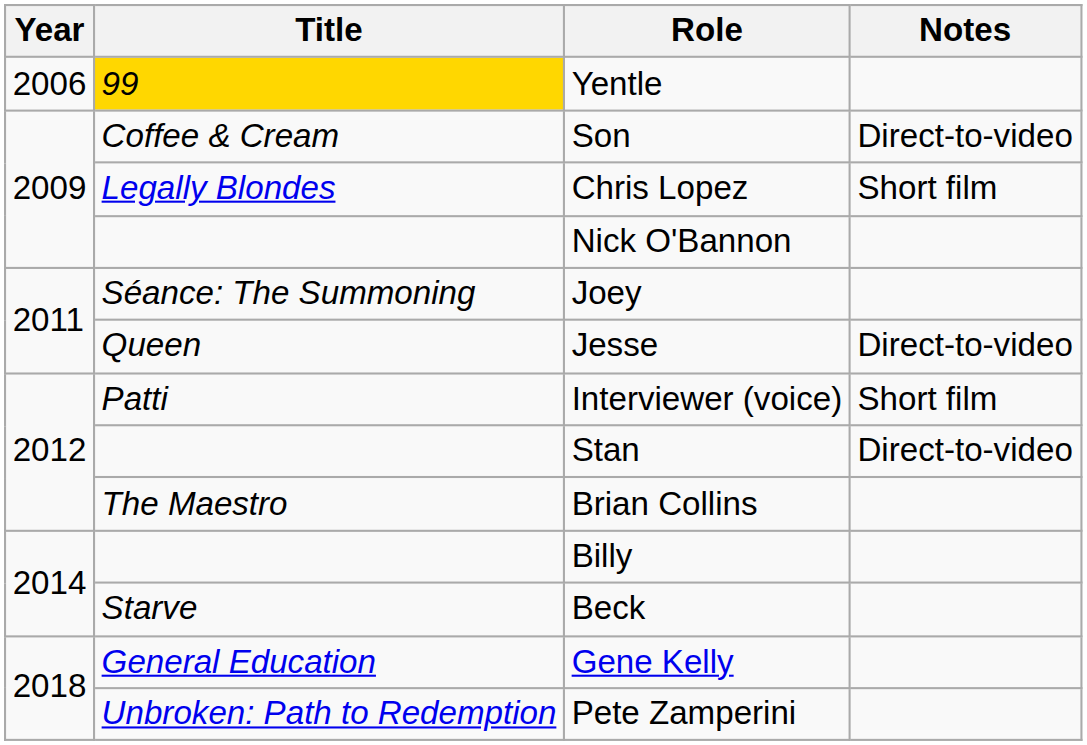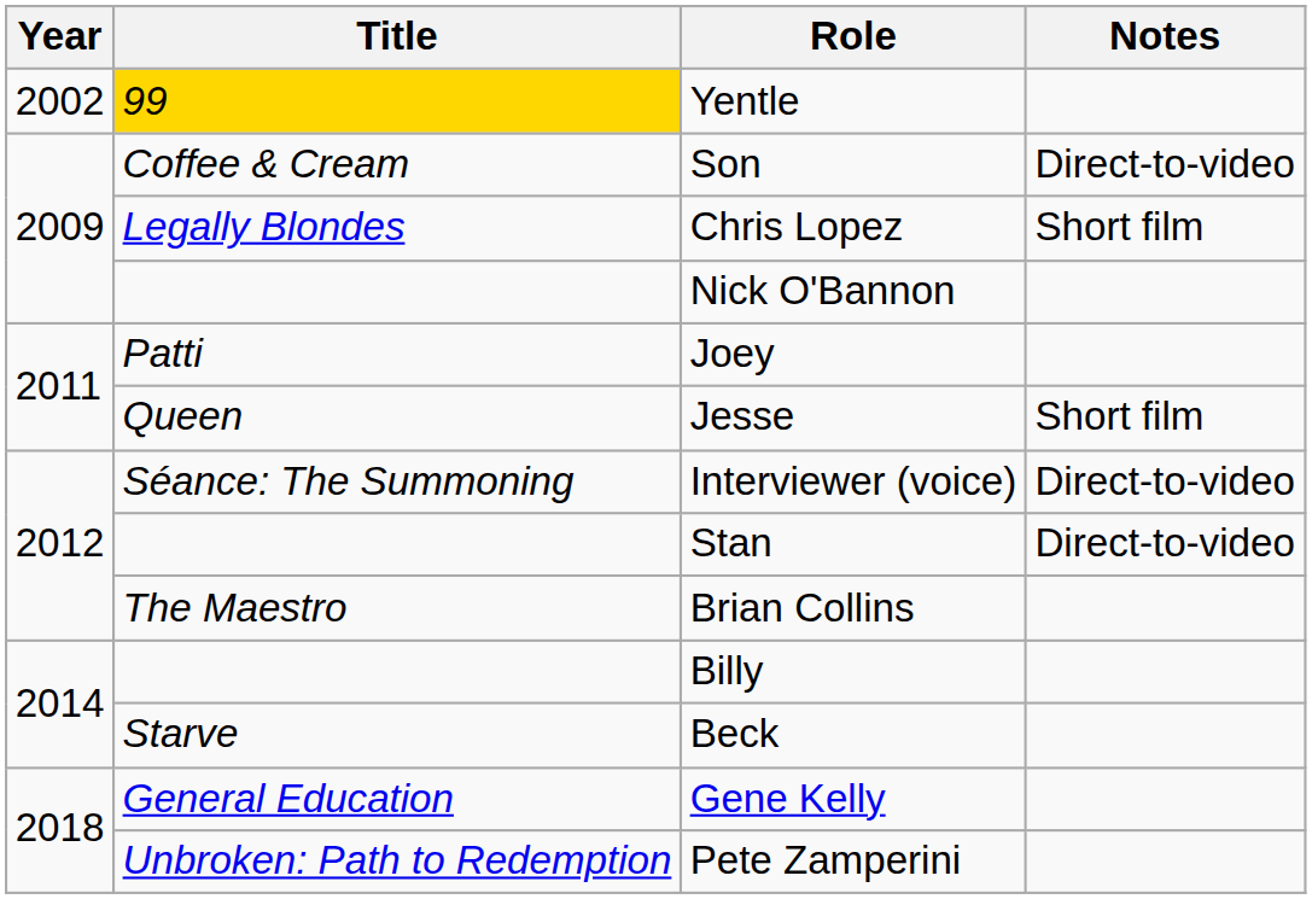 <table class="wikitable sortable">
 <tr>
 <th>Year</th>
 <th>Title</th>
 <th>Role</th>
 <th class="unsortable">Notes</th>
 </tr>
 <tr>
-<td>2006</td>
+<td>2002</td>
 <td style="background: gold;"><em>99</em></td>
 <td>Yentle</td>
 <td></td>
 </tr>
 <tr>
 <td rowspan="3">2009</td>
 <td><em>Coffee & Cream</em></td>
 <td>Son</td>
 <td>Direct-to-video</td>
 </tr>
 <tr>
 <td><em><a href='#'>Legally Blondes</a></em></td>
 <td>Chris Lopez</td>
 <td>Short film</td>
 </tr>
 <tr>
 <td><em></em></td>
 <td>Nick O'Bannon</td>
 <td></td>
 </tr>
 <tr>
 <td rowspan="2">2011</td>
-<td><em>Séance: The Summoning</em></td>
+<td><em>Patti</em></td>
 <td>Joey</td>
 <td></td>
 </tr>
 <tr>
 <td><em>Queen</em></td>
 <td>Jesse</td>
-<td>Direct-to-video</td>
+<td>Short film</td>
 </tr>
 <tr>
 <td rowspan="3">2012</td>
-<td><em>Patti</em></td>
+<td><em>Séance: The Summoning</em></td>
 <td>Interviewer (voice)</td>
-<td>Short film</td>
+<td>Direct-to-video</td>
 </tr>
 <tr>
 <td><em></em></td>
 <td>Stan</td>
 <td>Direct-to-video</td>
 </tr>
 <tr>
 <td><em>The Maestro</em></td>
 <td>Brian Collins</td>
 <td></td>
 </tr>
 <tr>
 <td rowspan="2">2014</td>
 <td><em></em></td>
 <td>Billy</td>
 <td></td>
 </tr>
 <tr>
 <td><em>Starve</em></td>
 <td>Beck</td>
 <td></td>
 </tr>
 <tr>
 <td rowspan="2">2018</td>
 <td><em><a href='#'>General Education</a></em></td>
 <td><a href='#'>Gene Kelly</a></td>
 <td></td>
 </tr>
 <tr>
 <td><em><a href='#'>Unbroken: Path to Redemption</a></em></td>
 <td>Pete Zamperini</td>
 <td></td>
 </tr>
 </table>
